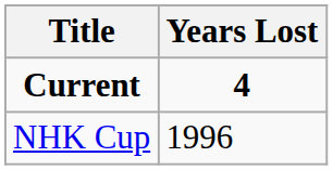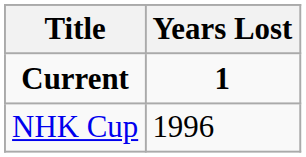 <table class="wikitable">
 <tr>
 <th>Title</th>
 <th>Years Lost</th>
 </tr>
 <tr>
 <td align="center"><strong>Current</strong></td>
-<td align="center"><strong>4</strong></td>
+<td align="center"><strong>1</strong></td>
 </tr>
 <tr>
 <td> <a href='#'>NHK Cup</a></td>
 <td>1996</td>
 </tr>
 </table>
